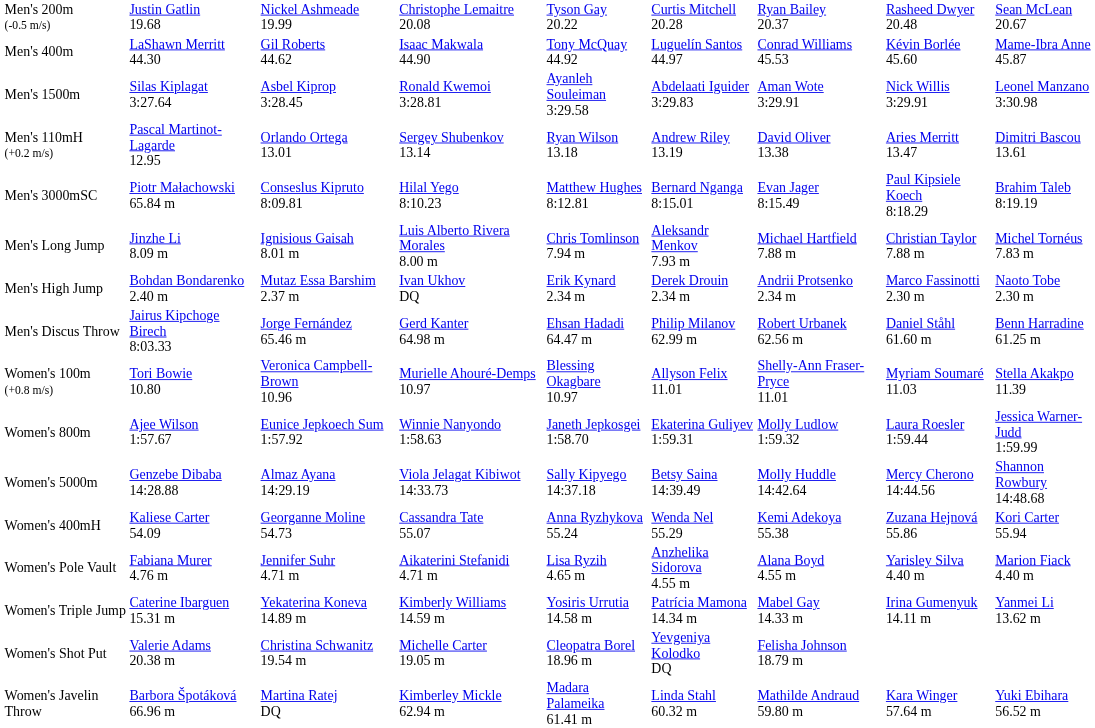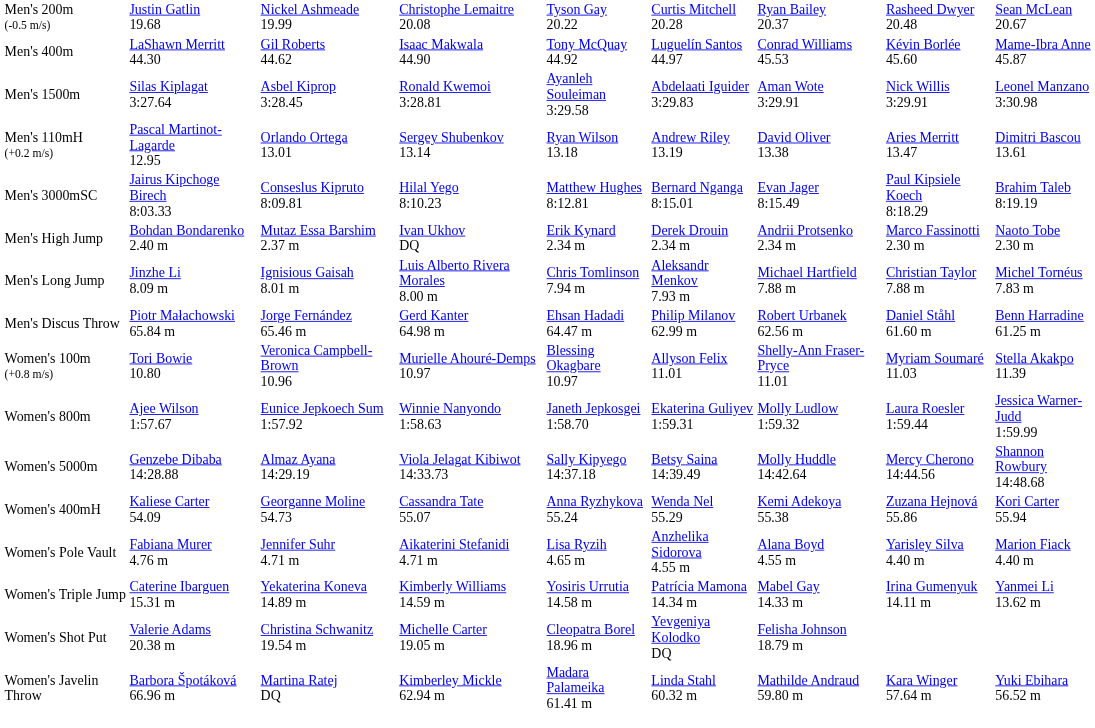 <table>
 <tr>
 <td>Men's 200m<br><small>(-0.5 m/s)</small></td>
 <td><a href='#'>Justin Gatlin</a><br>  19.68</td>
 <td><a href='#'>Nickel Ashmeade</a><br>  19.99</td>
 <td><a href='#'>Christophe Lemaitre</a><br>  20.08</td>
 <td><a href='#'>Tyson Gay</a><br>  20.22</td>
 <td><a href='#'>Curtis Mitchell</a><br>  20.28</td>
 <td><a href='#'>Ryan Bailey</a><br>  20.37</td>
 <td><a href='#'>Rasheed Dwyer</a><br>  20.48</td>
 <td><a href='#'>Sean McLean</a><br>  20.67</td>
 </tr>
 <tr>
 <td>Men's 400m</td>
 <td><a href='#'>LaShawn Merritt</a><br>  44.30</td>
 <td><a href='#'>Gil Roberts</a><br>  44.62</td>
 <td><a href='#'>Isaac Makwala</a><br>  44.90</td>
 <td><a href='#'>Tony McQuay</a><br>  44.92</td>
 <td><a href='#'>Luguelín Santos</a><br>  44.97</td>
 <td><a href='#'>Conrad Williams</a><br>  45.53</td>
 <td><a href='#'>Kévin Borlée</a><br>  45.60</td>
 <td><a href='#'>Mame-Ibra Anne</a><br>  45.87</td>
 </tr>
 <tr>
 <td>Men's 1500m</td>
 <td><a href='#'>Silas Kiplagat</a><br>  3:27.64</td>
 <td><a href='#'>Asbel Kiprop</a><br>  3:28.45</td>
 <td><a href='#'>Ronald Kwemoi</a><br>  3:28.81</td>
 <td><a href='#'>Ayanleh Souleiman</a><br>  3:29.58</td>
 <td><a href='#'>Abdelaati Iguider</a><br>  3:29.83</td>
 <td><a href='#'>Aman Wote</a><br>  3:29.91</td>
 <td><a href='#'>Nick Willis</a><br>  3:29.91</td>
 <td><a href='#'>Leonel Manzano</a><br>  3:30.98</td>
 </tr>
 <tr>
 <td>Men's 110mH<br><small>(+0.2 m/s)</small></td>
 <td><a href='#'>Pascal Martinot-Lagarde</a><br>  12.95</td>
 <td><a href='#'>Orlando Ortega</a><br>  13.01</td>
 <td><a href='#'>Sergey Shubenkov</a><br>  13.14</td>
 <td><a href='#'>Ryan Wilson</a><br>  13.18</td>
 <td><a href='#'>Andrew Riley</a><br>  13.19</td>
 <td><a href='#'>David Oliver</a><br>  13.38</td>
 <td><a href='#'>Aries Merritt</a><br>  13.47</td>
 <td><a href='#'>Dimitri Bascou</a><br>  13.61</td>
 </tr>
 <tr>
 <td>Men's 3000mSC</td>
-<td><a href='#'>Piotr Małachowski</a><br>  65.84 m</td>
+<td><a href='#'>Jairus Kipchoge Birech</a><br>  8:03.33</td>
 <td><a href='#'>Conseslus Kipruto</a><br>  8:09.81</td>
 <td><a href='#'>Hilal Yego</a><br>  8:10.23</td>
 <td><a href='#'>Matthew Hughes</a><br>  8:12.81</td>
 <td><a href='#'>Bernard Nganga</a><br>  8:15.01</td>
 <td><a href='#'>Evan Jager</a><br>  8:15.49</td>
 <td><a href='#'>Paul Kipsiele Koech</a><br>  8:18.29</td>
 <td><a href='#'>Brahim Taleb</a><br>  8:19.19</td>
+</tr>
+<tr>
+<td>Men's High Jump</td>
+<td><a href='#'>Bohdan Bondarenko</a><br>  2.40 m</td>
+<td><a href='#'>Mutaz Essa Barshim</a><br>  2.37 m</td>
+<td><a href='#'>Ivan Ukhov</a><br>  DQ</td>
+<td><a href='#'>Erik Kynard</a><br>  2.34 m</td>
+<td><a href='#'>Derek Drouin</a><br>  2.34 m</td>
+<td><a href='#'>Andrii Protsenko</a><br>  2.34 m</td>
+<td><a href='#'>Marco Fassinotti</a><br>  2.30 m</td>
+<td><a href='#'>Naoto Tobe</a><br>  2.30 m</td>
 </tr>
 <tr>
 <td>Men's Long Jump</td>
 <td><a href='#'>Jinzhe Li</a><br>  8.09 m</td>
 <td><a href='#'>Ignisious Gaisah</a><br>  8.01 m</td>
 <td><a href='#'>Luis Alberto Rivera Morales</a><br>  8.00 m</td>
 <td><a href='#'>Chris Tomlinson</a><br>  7.94 m</td>
 <td><a href='#'>Aleksandr Menkov</a><br>  7.93 m</td>
 <td><a href='#'>Michael Hartfield</a><br>  7.88 m</td>
 <td><a href='#'>Christian Taylor</a><br>  7.88 m</td>
 <td><a href='#'>Michel Tornéus</a><br>  7.83 m</td>
 </tr>
 <tr>
-<td>Men's High Jump</td>
-<td><a href='#'>Bohdan Bondarenko</a><br>  2.40 m</td>
-<td><a href='#'>Mutaz Essa Barshim</a><br>  2.37 m</td>
-<td><a href='#'>Ivan Ukhov</a><br>  DQ</td>
-<td><a href='#'>Erik Kynard</a><br>  2.34 m</td>
-<td><a href='#'>Derek Drouin</a><br>  2.34 m</td>
-<td><a href='#'>Andrii Protsenko</a><br>  2.34 m</td>
-<td><a href='#'>Marco Fassinotti</a><br>  2.30 m</td>
-<td><a href='#'>Naoto Tobe</a><br>  2.30 m</td>
-</tr>
-<tr>
 <td>Men's Discus Throw</td>
-<td><a href='#'>Jairus Kipchoge Birech</a><br>  8:03.33</td>
+<td><a href='#'>Piotr Małachowski</a><br>  65.84 m</td>
 <td><a href='#'>Jorge Fernández</a><br>  65.46 m</td>
 <td><a href='#'>Gerd Kanter</a><br>  64.98 m</td>
 <td><a href='#'>Ehsan Hadadi</a><br>  64.47 m</td>
 <td><a href='#'>Philip Milanov</a><br>  62.99 m</td>
 <td><a href='#'>Robert Urbanek</a><br>  62.56 m</td>
 <td><a href='#'>Daniel Ståhl</a><br>  61.60 m</td>
 <td><a href='#'>Benn Harradine</a><br>  61.25 m</td>
 </tr>
 <tr>
 <td>Women's 100m<br><small>(+0.8 m/s)</small></td>
 <td><a href='#'>Tori Bowie</a><br>  10.80</td>
 <td><a href='#'>Veronica Campbell-Brown</a><br>  10.96</td>
 <td><a href='#'>Murielle Ahouré-Demps</a><br>  10.97</td>
 <td><a href='#'>Blessing Okagbare</a><br>  10.97</td>
 <td><a href='#'>Allyson Felix</a><br>  11.01</td>
 <td><a href='#'>Shelly-Ann Fraser-Pryce</a><br>  11.01</td>
 <td><a href='#'>Myriam Soumaré</a><br>  11.03</td>
 <td><a href='#'>Stella Akakpo</a><br>  11.39</td>
 </tr>
 <tr>
 <td>Women's 800m</td>
 <td><a href='#'>Ajee Wilson</a><br>  1:57.67</td>
 <td><a href='#'>Eunice Jepkoech Sum</a><br>  1:57.92</td>
 <td><a href='#'>Winnie Nanyondo</a><br>  1:58.63</td>
 <td><a href='#'>Janeth Jepkosgei</a><br>  1:58.70</td>
 <td><a href='#'>Ekaterina Guliyev</a><br>  1:59.31</td>
 <td><a href='#'>Molly Ludlow</a><br>  1:59.32</td>
 <td><a href='#'>Laura Roesler</a><br>  1:59.44</td>
 <td><a href='#'>Jessica Warner-Judd</a><br>  1:59.99</td>
 </tr>
 <tr>
 <td>Women's 5000m</td>
 <td><a href='#'>Genzebe Dibaba</a><br>  14:28.88</td>
 <td><a href='#'>Almaz Ayana</a><br>  14:29.19</td>
 <td><a href='#'>Viola Jelagat Kibiwot</a><br>  14:33.73</td>
 <td><a href='#'>Sally Kipyego</a><br>  14:37.18</td>
 <td><a href='#'>Betsy Saina</a><br>  14:39.49</td>
 <td><a href='#'>Molly Huddle</a><br>  14:42.64</td>
 <td><a href='#'>Mercy Cherono</a><br>  14:44.56</td>
 <td><a href='#'>Shannon Rowbury</a><br>  14:48.68</td>
 </tr>
 <tr>
 <td>Women's 400mH</td>
 <td><a href='#'>Kaliese Carter</a><br>  54.09</td>
 <td><a href='#'>Georganne Moline</a><br>  54.73</td>
 <td><a href='#'>Cassandra Tate</a><br>  55.07</td>
 <td><a href='#'>Anna Ryzhykova</a><br>  55.24</td>
 <td><a href='#'>Wenda Nel</a><br>  55.29</td>
 <td><a href='#'>Kemi Adekoya</a><br>  55.38</td>
 <td><a href='#'>Zuzana Hejnová</a><br>  55.86</td>
 <td><a href='#'>Kori Carter</a><br>  55.94</td>
 </tr>
 <tr>
 <td>Women's Pole Vault</td>
 <td><a href='#'>Fabiana Murer</a><br>  4.76 m</td>
 <td><a href='#'>Jennifer Suhr</a><br>  4.71 m</td>
 <td><a href='#'>Aikaterini Stefanidi</a><br>  4.71 m</td>
 <td><a href='#'>Lisa Ryzih</a><br>  4.65 m</td>
 <td><a href='#'>Anzhelika Sidorova</a><br>  4.55 m</td>
 <td><a href='#'>Alana Boyd</a><br>  4.55 m</td>
 <td><a href='#'>Yarisley Silva</a><br>  4.40 m</td>
 <td><a href='#'>Marion Fiack</a><br>  4.40 m</td>
 </tr>
 <tr>
 <td>Women's Triple Jump</td>
 <td><a href='#'>Caterine Ibarguen</a><br>  15.31 m</td>
 <td><a href='#'>Yekaterina Koneva</a><br>  14.89 m</td>
 <td><a href='#'>Kimberly Williams</a><br>  14.59 m</td>
 <td><a href='#'>Yosiris Urrutia</a><br>  14.58 m</td>
 <td><a href='#'>Patrícia Mamona</a><br>  14.34 m</td>
 <td><a href='#'>Mabel Gay</a><br>  14.33 m</td>
 <td><a href='#'>Irina Gumenyuk</a><br>  14.11 m</td>
 <td><a href='#'>Yanmei Li</a><br>  13.62 m</td>
 </tr>
 <tr>
 <td>Women's Shot Put</td>
 <td><a href='#'>Valerie Adams</a><br>  20.38 m</td>
 <td><a href='#'>Christina Schwanitz</a><br>  19.54 m</td>
 <td><a href='#'>Michelle Carter</a><br>  19.05 m</td>
 <td><a href='#'>Cleopatra Borel</a><br>  18.96 m</td>
 <td><a href='#'>Yevgeniya Kolodko</a><br>  DQ</td>
 <td><a href='#'>Felisha Johnson</a><br>  18.79 m</td>
 </tr>
 <tr>
 <td>Women's Javelin Throw</td>
 <td><a href='#'>Barbora Špotáková</a><br>  66.96 m</td>
 <td><a href='#'>Martina Ratej</a><br>  DQ</td>
 <td><a href='#'>Kimberley Mickle</a><br>  62.94 m</td>
 <td><a href='#'>Madara Palameika</a><br>  61.41 m</td>
 <td><a href='#'>Linda Stahl</a><br>  60.32 m</td>
 <td><a href='#'>Mathilde Andraud</a><br>  59.80 m</td>
 <td><a href='#'>Kara Winger</a><br>  57.64 m</td>
 <td><a href='#'>Yuki Ebihara</a><br>  56.52 m</td>
 </tr>
 </table>
